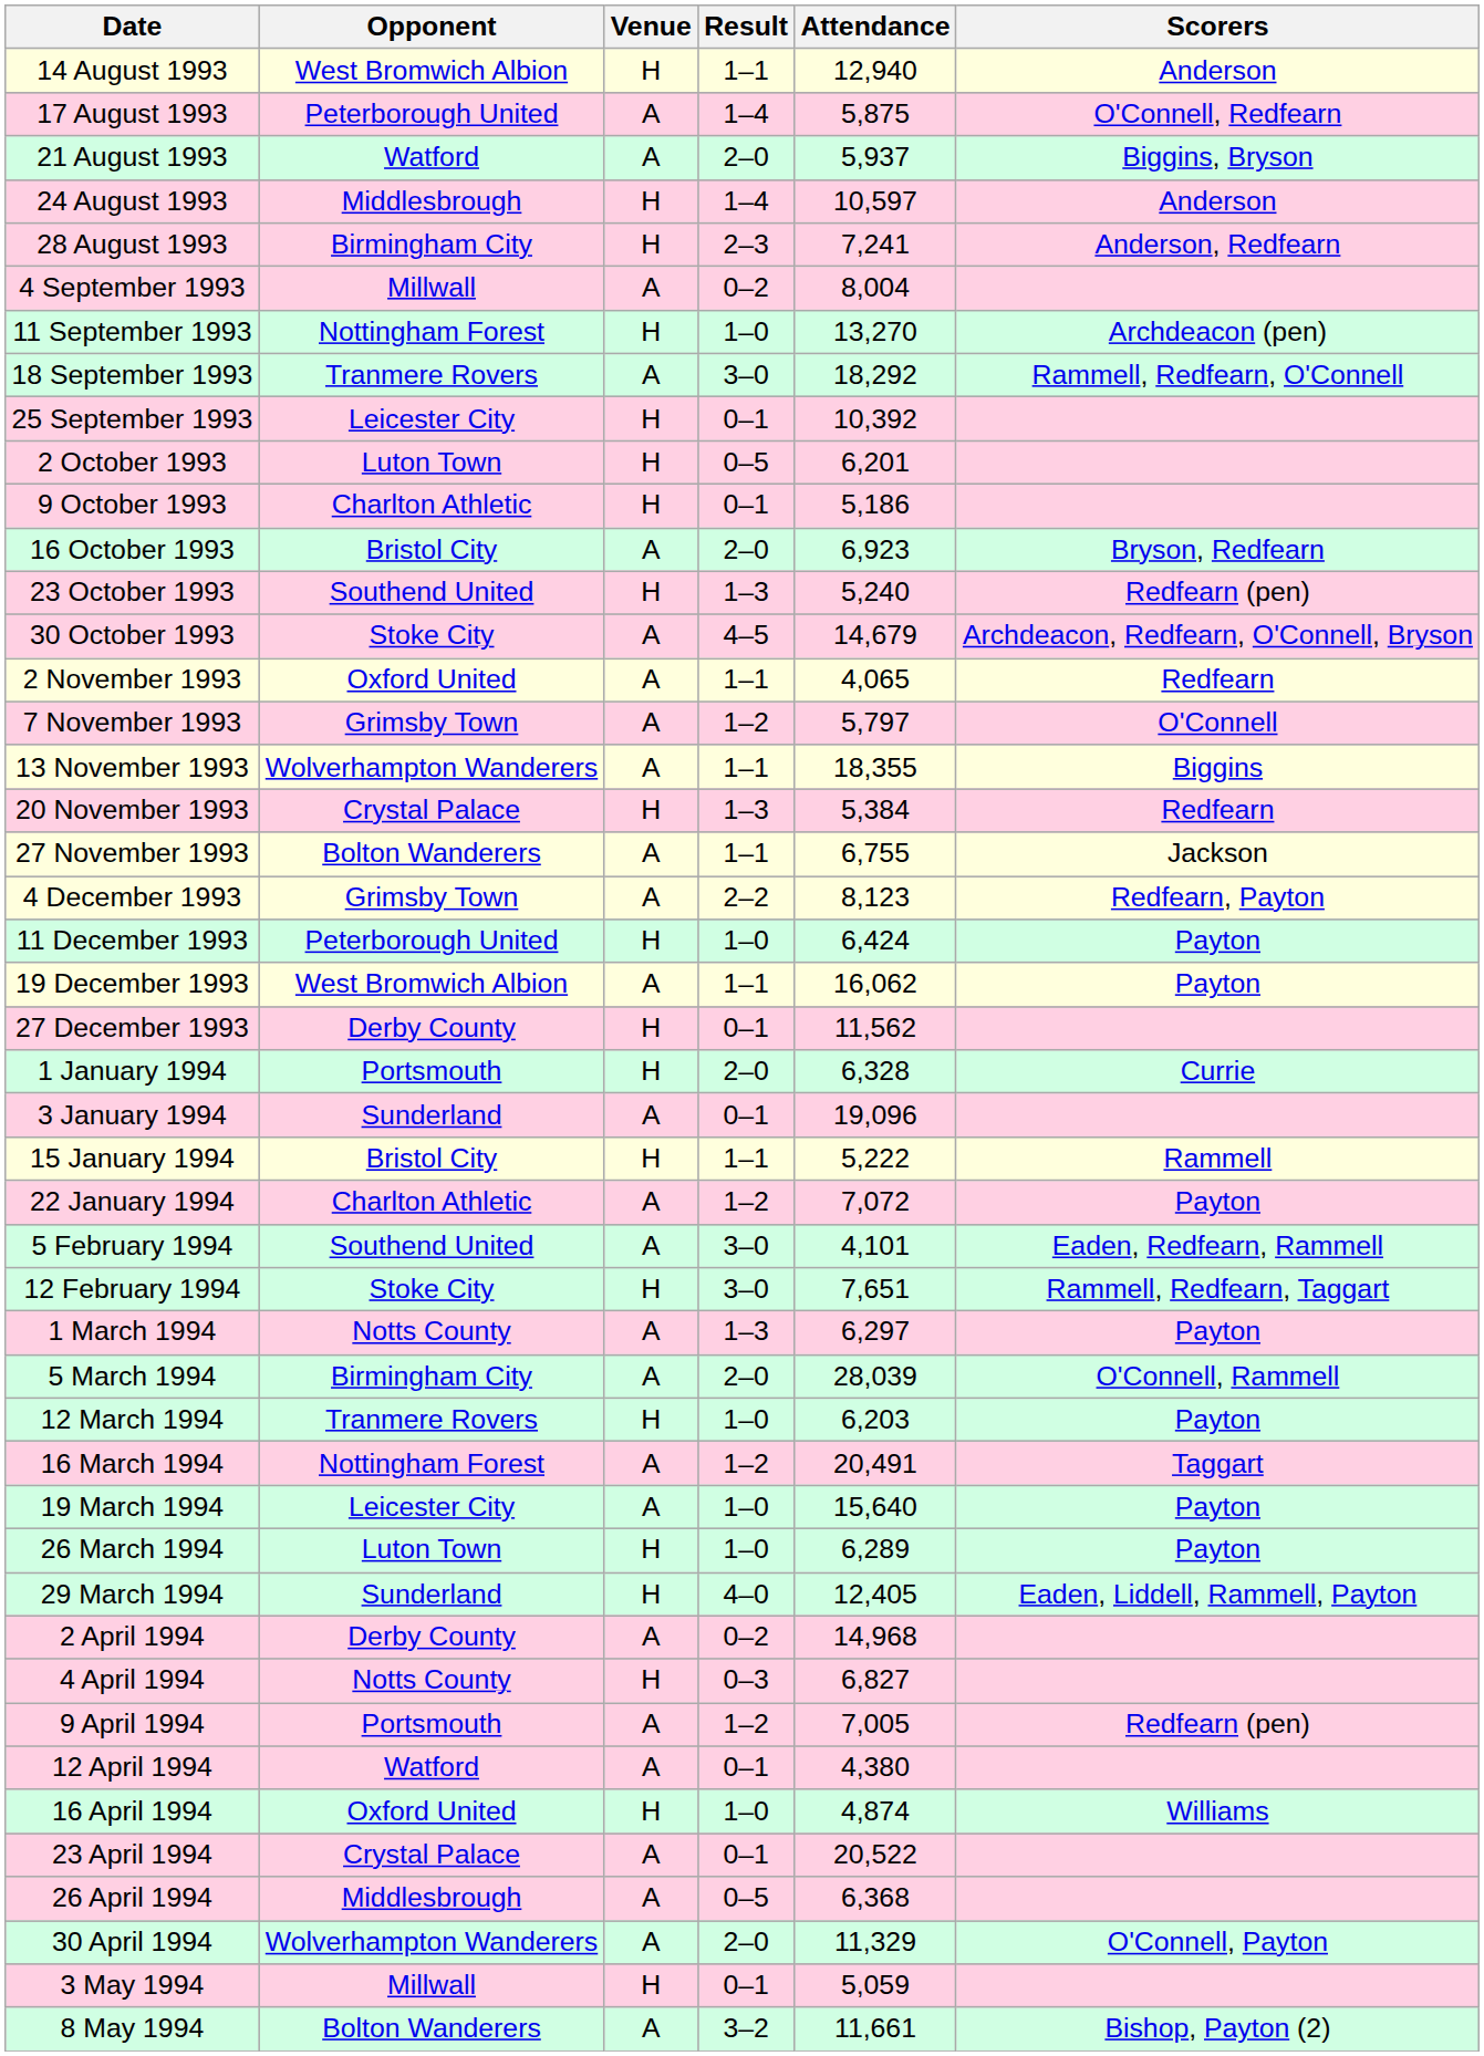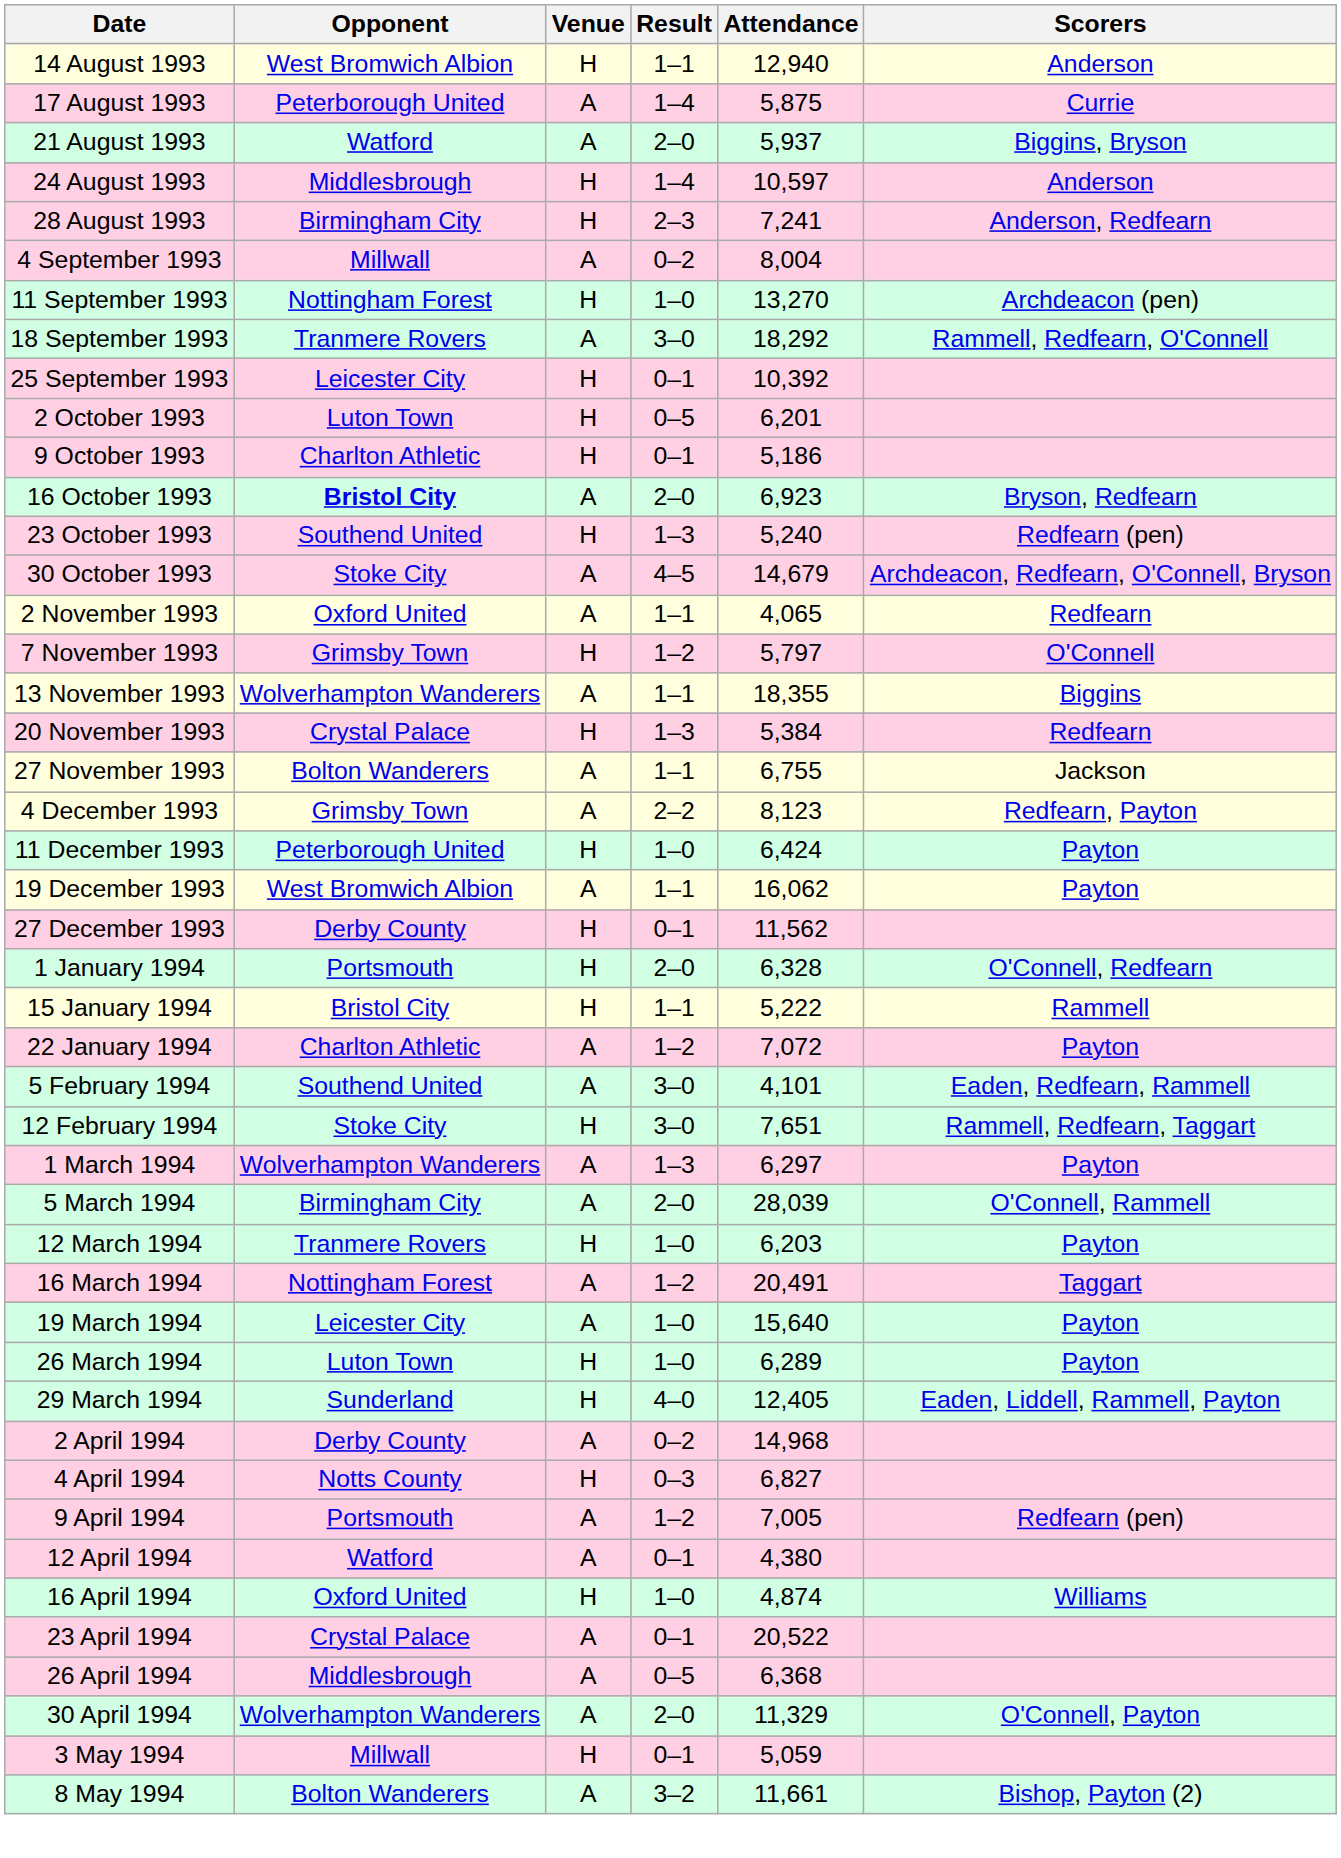 <table class="wikitable sortable" style="text-align:center;">
 <tr>
 <th>Date</th>
 <th>Opponent</th>
 <th>Venue</th>
 <th>Result</th>
 <th>Attendance</th>
 <th>Scorers</th>
 </tr>
 <tr style="background:#ffffdd;">
 <td>14 August 1993</td>
 <td><a href='#'>West Bromwich Albion</a></td>
 <td>H</td>
 <td>1–1</td>
 <td>12,940</td>
 <td><a href='#'>Anderson</a></td>
 </tr>
 <tr style="background:#ffd0e3;">
 <td>17 August 1993</td>
 <td><a href='#'>Peterborough United</a></td>
 <td>A</td>
 <td>1–4</td>
 <td>5,875</td>
-<td><a href='#'>O'Connell</a>, <a href='#'>Redfearn</a></td>
+<td><a href='#'>Currie</a></td>
 </tr>
 <tr style="background:#d0ffe3;">
 <td>21 August 1993</td>
 <td><a href='#'>Watford</a></td>
 <td>A</td>
 <td>2–0</td>
 <td>5,937</td>
 <td><a href='#'>Biggins</a>, <a href='#'>Bryson</a></td>
 </tr>
 <tr style="background:#ffd0e3;">
 <td>24 August 1993</td>
 <td><a href='#'>Middlesbrough</a></td>
 <td>H</td>
 <td>1–4</td>
 <td>10,597</td>
 <td><a href='#'>Anderson</a></td>
 </tr>
 <tr style="background:#ffd0e3;">
 <td>28 August 1993</td>
 <td><a href='#'>Birmingham City</a></td>
 <td>H</td>
 <td>2–3</td>
 <td>7,241</td>
 <td><a href='#'>Anderson</a>, <a href='#'>Redfearn</a></td>
 </tr>
 <tr style="background:#ffd0e3;">
 <td>4 September 1993</td>
 <td><a href='#'>Millwall</a></td>
 <td>A</td>
 <td>0–2</td>
 <td>8,004</td>
 <td></td>
 </tr>
 <tr style="background:#d0ffe3;">
 <td>11 September 1993</td>
 <td><a href='#'>Nottingham Forest</a></td>
 <td>H</td>
 <td>1–0</td>
 <td>13,270</td>
 <td><a href='#'>Archdeacon</a> (pen)</td>
 </tr>
 <tr style="background:#d0ffe3;">
 <td>18 September 1993</td>
 <td><a href='#'>Tranmere Rovers</a></td>
 <td>A</td>
 <td>3–0</td>
 <td>18,292</td>
 <td><a href='#'>Rammell</a>, <a href='#'>Redfearn</a>, <a href='#'>O'Connell</a></td>
 </tr>
 <tr style="background:#ffd0e3;">
 <td>25 September 1993</td>
 <td><a href='#'>Leicester City</a></td>
 <td>H</td>
 <td>0–1</td>
 <td>10,392</td>
 <td></td>
 </tr>
 <tr style="background:#ffd0e3;">
 <td>2 October 1993</td>
 <td><a href='#'>Luton Town</a></td>
 <td>H</td>
 <td>0–5</td>
 <td>6,201</td>
 <td></td>
 </tr>
 <tr style="background:#ffd0e3;">
 <td>9 October 1993</td>
 <td><a href='#'>Charlton Athletic</a></td>
 <td>H</td>
 <td>0–1</td>
 <td>5,186</td>
 <td></td>
 </tr>
 <tr style="background:#d0ffe3;">
 <td>16 October 1993</td>
-<td><a href='#'>Bristol City</a></td>
+<td><strong><a href='#'>Bristol City</a></strong></td>
 <td>A</td>
 <td>2–0</td>
 <td>6,923</td>
 <td><a href='#'>Bryson</a>, <a href='#'>Redfearn</a></td>
 </tr>
 <tr style="background:#ffd0e3;">
 <td>23 October 1993</td>
 <td><a href='#'>Southend United</a></td>
 <td>H</td>
 <td>1–3</td>
 <td>5,240</td>
 <td><a href='#'>Redfearn</a> (pen)</td>
 </tr>
 <tr style="background:#ffd0e3;">
 <td>30 October 1993</td>
 <td><a href='#'>Stoke City</a></td>
 <td>A</td>
 <td>4–5</td>
 <td>14,679</td>
 <td><a href='#'>Archdeacon</a>, <a href='#'>Redfearn</a>, <a href='#'>O'Connell</a>, <a href='#'>Bryson</a></td>
 </tr>
 <tr style="background:#ffffdd;">
 <td>2 November 1993</td>
 <td><a href='#'>Oxford United</a></td>
 <td>A</td>
 <td>1–1</td>
 <td>4,065</td>
 <td><a href='#'>Redfearn</a></td>
 </tr>
 <tr style="background:#ffd0e3;">
 <td>7 November 1993</td>
 <td><a href='#'>Grimsby Town</a></td>
-<td>A</td>
+<td>H</td>
 <td>1–2</td>
 <td>5,797</td>
 <td><a href='#'>O'Connell</a></td>
 </tr>
 <tr style="background:#ffffdd;">
 <td>13 November 1993</td>
 <td><a href='#'>Wolverhampton Wanderers</a></td>
 <td>A</td>
 <td>1–1</td>
 <td>18,355</td>
 <td><a href='#'>Biggins</a></td>
 </tr>
 <tr style="background:#ffd0e3;">
 <td>20 November 1993</td>
 <td><a href='#'>Crystal Palace</a></td>
 <td>H</td>
 <td>1–3</td>
 <td>5,384</td>
 <td><a href='#'>Redfearn</a></td>
 </tr>
 <tr style="background:#ffffdd;">
 <td>27 November 1993</td>
 <td><a href='#'>Bolton Wanderers</a></td>
 <td>A</td>
 <td>1–1</td>
 <td>6,755</td>
 <td>Jackson</td>
 </tr>
 <tr style="background:#ffffdd;">
 <td>4 December 1993</td>
 <td><a href='#'>Grimsby Town</a></td>
 <td>A</td>
 <td>2–2</td>
 <td>8,123</td>
 <td><a href='#'>Redfearn</a>, <a href='#'>Payton</a></td>
 </tr>
 <tr style="background:#d0ffe3;">
 <td>11 December 1993</td>
 <td><a href='#'>Peterborough United</a></td>
 <td>H</td>
 <td>1–0</td>
 <td>6,424</td>
 <td><a href='#'>Payton</a></td>
 </tr>
 <tr style="background:#ffffdd;">
 <td>19 December 1993</td>
 <td><a href='#'>West Bromwich Albion</a></td>
 <td>A</td>
 <td>1–1</td>
 <td>16,062</td>
 <td><a href='#'>Payton</a></td>
 </tr>
 <tr style="background:#ffd0e3;">
 <td>27 December 1993</td>
 <td><a href='#'>Derby County</a></td>
 <td>H</td>
 <td>0–1</td>
 <td>11,562</td>
 <td></td>
 </tr>
 <tr style="background:#d0ffe3;">
 <td>1 January 1994</td>
 <td><a href='#'>Portsmouth</a></td>
 <td>H</td>
 <td>2–0</td>
 <td>6,328</td>
-<td><a href='#'>Currie</a></td>
-</tr>
-<tr style="background:#ffd0e3;">
-<td>3 January 1994</td>
-<td><a href='#'>Sunderland</a></td>
-<td>A</td>
-<td>0–1</td>
-<td>19,096</td>
-<td></td>
+<td><a href='#'>O'Connell</a>, <a href='#'>Redfearn</a></td>
 </tr>
 <tr style="background:#ffffdd;">
 <td>15 January 1994</td>
 <td><a href='#'>Bristol City</a></td>
 <td>H</td>
 <td>1–1</td>
 <td>5,222</td>
 <td><a href='#'>Rammell</a></td>
 </tr>
 <tr style="background:#ffd0e3;">
 <td>22 January 1994</td>
 <td><a href='#'>Charlton Athletic</a></td>
 <td>A</td>
 <td>1–2</td>
 <td>7,072</td>
 <td><a href='#'>Payton</a></td>
 </tr>
 <tr style="background:#d0ffe3;">
 <td>5 February 1994</td>
 <td><a href='#'>Southend United</a></td>
 <td>A</td>
 <td>3–0</td>
 <td>4,101</td>
 <td><a href='#'>Eaden</a>, <a href='#'>Redfearn</a>, <a href='#'>Rammell</a></td>
 </tr>
 <tr style="background:#d0ffe3;">
 <td>12 February 1994</td>
 <td><a href='#'>Stoke City</a></td>
 <td>H</td>
 <td>3–0</td>
 <td>7,651</td>
 <td><a href='#'>Rammell</a>, <a href='#'>Redfearn</a>, <a href='#'>Taggart</a></td>
 </tr>
 <tr style="background:#ffd0e3;">
 <td>1 March 1994</td>
-<td><a href='#'>Notts County</a></td>
+<td><a href='#'>Wolverhampton Wanderers</a></td>
 <td>A</td>
 <td>1–3</td>
 <td>6,297</td>
 <td><a href='#'>Payton</a></td>
 </tr>
 <tr style="background:#d0ffe3;">
 <td>5 March 1994</td>
 <td><a href='#'>Birmingham City</a></td>
 <td>A</td>
 <td>2–0</td>
 <td>28,039</td>
 <td><a href='#'>O'Connell</a>, <a href='#'>Rammell</a></td>
 </tr>
 <tr style="background:#d0ffe3;">
 <td>12 March 1994</td>
 <td><a href='#'>Tranmere Rovers</a></td>
 <td>H</td>
 <td>1–0</td>
 <td>6,203</td>
 <td><a href='#'>Payton</a></td>
 </tr>
 <tr style="background:#ffd0e3;">
 <td>16 March 1994</td>
 <td><a href='#'>Nottingham Forest</a></td>
 <td>A</td>
 <td>1–2</td>
 <td>20,491</td>
 <td><a href='#'>Taggart</a></td>
 </tr>
 <tr style="background:#d0ffe3;">
 <td>19 March 1994</td>
 <td><a href='#'>Leicester City</a></td>
 <td>A</td>
 <td>1–0</td>
 <td>15,640</td>
 <td><a href='#'>Payton</a></td>
 </tr>
 <tr style="background:#d0ffe3;">
 <td>26 March 1994</td>
 <td><a href='#'>Luton Town</a></td>
 <td>H</td>
 <td>1–0</td>
 <td>6,289</td>
 <td><a href='#'>Payton</a></td>
 </tr>
 <tr style="background:#d0ffe3;">
 <td>29 March 1994</td>
 <td><a href='#'>Sunderland</a></td>
 <td>H</td>
 <td>4–0</td>
 <td>12,405</td>
 <td><a href='#'>Eaden</a>, <a href='#'>Liddell</a>, <a href='#'>Rammell</a>, <a href='#'>Payton</a></td>
 </tr>
 <tr style="background:#ffd0e3;">
 <td>2 April 1994</td>
 <td><a href='#'>Derby County</a></td>
 <td>A</td>
 <td>0–2</td>
 <td>14,968</td>
 <td></td>
 </tr>
 <tr style="background:#ffd0e3;">
 <td>4 April 1994</td>
 <td><a href='#'>Notts County</a></td>
 <td>H</td>
 <td>0–3</td>
 <td>6,827</td>
 <td></td>
 </tr>
 <tr style="background:#ffd0e3;">
 <td>9 April 1994</td>
 <td><a href='#'>Portsmouth</a></td>
 <td>A</td>
 <td>1–2</td>
 <td>7,005</td>
 <td><a href='#'>Redfearn</a> (pen)</td>
 </tr>
 <tr style="background:#ffd0e3;">
 <td>12 April 1994</td>
 <td><a href='#'>Watford</a></td>
 <td>A</td>
 <td>0–1</td>
 <td>4,380</td>
 <td></td>
 </tr>
 <tr style="background:#d0ffe3;">
 <td>16 April 1994</td>
 <td><a href='#'>Oxford United</a></td>
 <td>H</td>
 <td>1–0</td>
 <td>4,874</td>
 <td><a href='#'>Williams</a></td>
 </tr>
 <tr style="background:#ffd0e3;">
 <td>23 April 1994</td>
 <td><a href='#'>Crystal Palace</a></td>
 <td>A</td>
 <td>0–1</td>
 <td>20,522</td>
 <td></td>
 </tr>
 <tr style="background:#ffd0e3;">
 <td>26 April 1994</td>
 <td><a href='#'>Middlesbrough</a></td>
 <td>A</td>
 <td>0–5</td>
 <td>6,368</td>
 <td></td>
 </tr>
 <tr style="background:#d0ffe3;">
 <td>30 April 1994</td>
 <td><a href='#'>Wolverhampton Wanderers</a></td>
 <td>A</td>
 <td>2–0</td>
 <td>11,329</td>
 <td><a href='#'>O'Connell</a>, <a href='#'>Payton</a></td>
 </tr>
 <tr style="background:#ffd0e3;">
 <td>3 May 1994</td>
 <td><a href='#'>Millwall</a></td>
 <td>H</td>
 <td>0–1</td>
 <td>5,059</td>
 <td></td>
 </tr>
 <tr style="background:#d0ffe3;">
 <td>8 May 1994</td>
 <td><a href='#'>Bolton Wanderers</a></td>
 <td>A</td>
 <td>3–2</td>
 <td>11,661</td>
 <td><a href='#'>Bishop</a>, <a href='#'>Payton</a> (2)</td>
 </tr>
 </table>
